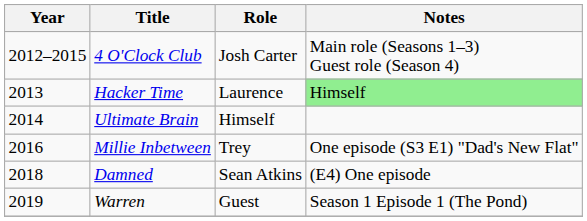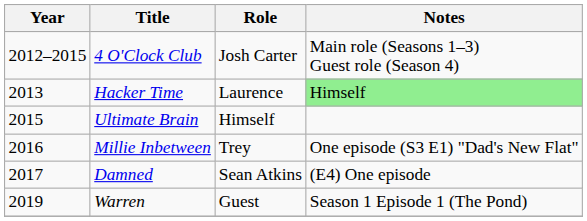 <table class="wikitable">
 <tr>
 <th>Year</th>
 <th>Title</th>
 <th>Role</th>
 <th>Notes</th>
 </tr>
 <tr>
 <td>2012–2015</td>
 <td><em><a href='#'>4 O'Clock Club</a></em></td>
 <td>Josh Carter</td>
 <td>Main role (Seasons 1–3)<br>Guest role (Season 4)</td>
 </tr>
 <tr>
 <td>2013</td>
 <td><em><a href='#'>Hacker Time</a></em></td>
 <td>Laurence</td>
 <td style="background: lightgreen;">Himself</td>
 </tr>
 <tr>
-<td>2014</td>
+<td>2015</td>
 <td><em><a href='#'>Ultimate Brain</a></em></td>
 <td>Himself</td>
 <td></td>
 </tr>
 <tr>
 <td>2016</td>
 <td><em><a href='#'>Millie Inbetween</a></em></td>
 <td>Trey</td>
 <td>One episode (S3 E1) "Dad's New Flat"</td>
 </tr>
 <tr>
-<td>2018</td>
+<td>2017</td>
 <td><em><a href='#'>Damned</a></em></td>
 <td>Sean Atkins</td>
 <td>(E4) One episode</td>
 </tr>
 <tr>
 <td>2019</td>
 <td><em>Warren</em></td>
 <td>Guest</td>
 <td>Season 1 Episode 1 (The Pond)</td>
 </tr>
 <tr>
 </tr>
 </table>
